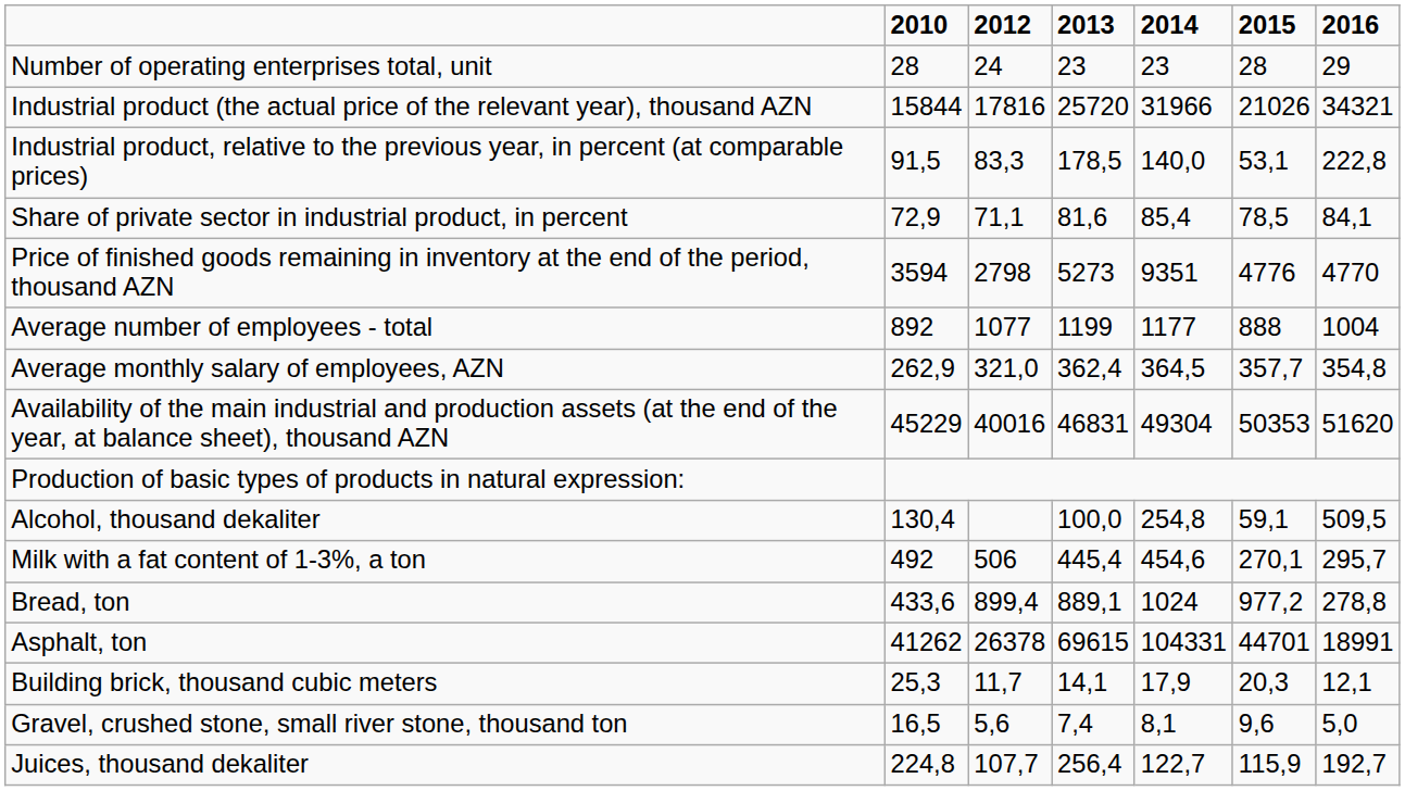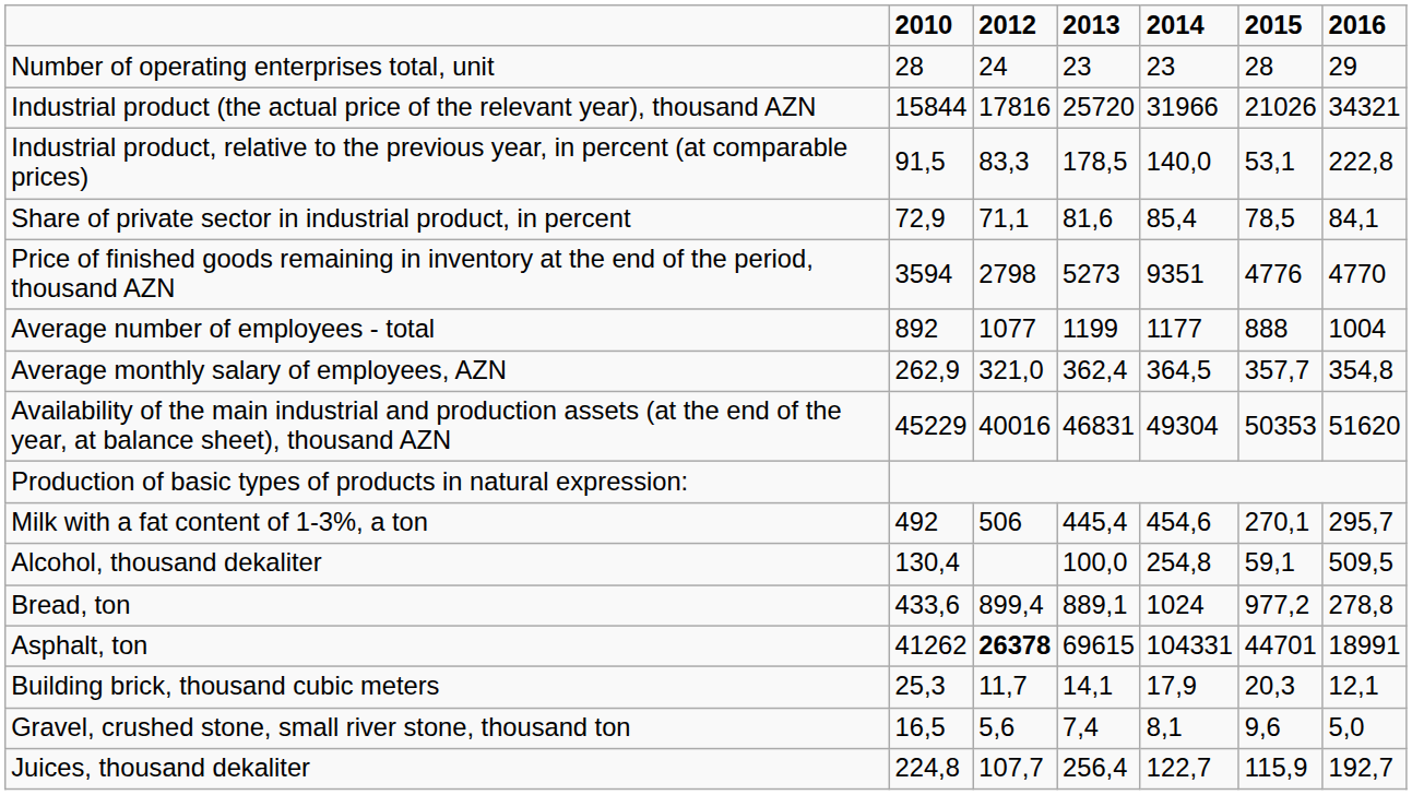 <table class="wikitable">
 <tr>
 <td></td>
 <td><strong>2010</strong></td>
 <td><strong>2012</strong></td>
 <td><strong>2013</strong></td>
 <td><strong>2014</strong></td>
 <td><strong>2015</strong></td>
 <td><strong>2016</strong></td>
 </tr>
 <tr>
 <td>Number  of operating enterprises total, unit</td>
 <td>28</td>
 <td>24</td>
 <td>23</td>
 <td>23</td>
 <td>28</td>
 <td>29</td>
 </tr>
 <tr>
 <td>Industrial  product (the actual price of the relevant year), thousand AZN</td>
 <td>15844</td>
 <td>17816</td>
 <td>25720</td>
 <td>31966</td>
 <td>21026</td>
 <td>34321</td>
 </tr>
 <tr>
 <td>Industrial  product, relative to the previous year, in percent (at comparable prices)</td>
 <td>91,5</td>
 <td>83,3</td>
 <td>178,5</td>
 <td>140,0</td>
 <td>53,1</td>
 <td>222,8</td>
 </tr>
 <tr>
 <td>Share  of private sector in industrial product, in percent</td>
 <td>72,9</td>
 <td>71,1</td>
 <td>81,6</td>
 <td>85,4</td>
 <td>78,5</td>
 <td>84,1</td>
 </tr>
 <tr>
 <td>Price  of finished goods remaining in inventory at the end of the period, thousand  AZN</td>
 <td>3594</td>
 <td>2798</td>
 <td>5273</td>
 <td>9351</td>
 <td>4776</td>
 <td>4770</td>
 </tr>
 <tr>
 <td>Average  number of employees - total</td>
 <td>892</td>
 <td>1077</td>
 <td>1199</td>
 <td>1177</td>
 <td>888</td>
 <td>1004</td>
 </tr>
 <tr>
 <td>Average  monthly salary of employees, AZN</td>
 <td>262,9</td>
 <td>321,0</td>
 <td>362,4</td>
 <td>364,5</td>
 <td>357,7</td>
 <td>354,8</td>
 </tr>
 <tr>
 <td>Availability  of the main industrial and production assets (at the end of the year, at  balance sheet), thousand AZN</td>
 <td>45229</td>
 <td>40016</td>
 <td>46831</td>
 <td>49304</td>
 <td>50353</td>
 <td>51620</td>
 </tr>
 <tr>
 <td>Production  of basic types of products in natural expression:</td>
 <td colspan="6"></td>
 </tr>
 <tr>
+<td>Milk with a fat content of 1-3%, a ton</td>
+<td>492</td>
+<td>506</td>
+<td>445,4</td>
+<td>454,6</td>
+<td>270,1</td>
+<td>295,7</td>
+</tr>
+<tr>
 <td>Alcohol,  thousand dekaliter</td>
 <td>130,4</td>
 <td></td>
 <td>100,0</td>
 <td>254,8</td>
 <td>59,1</td>
 <td>509,5</td>
-</tr>
-<tr>
-<td>Milk with a fat content of 1-3%, a ton</td>
-<td>492</td>
-<td>506</td>
-<td>445,4</td>
-<td>454,6</td>
-<td>270,1</td>
-<td>295,7</td>
 </tr>
 <tr>
 <td>Bread,  ton</td>
 <td>433,6</td>
 <td>899,4</td>
 <td>889,1</td>
 <td>1024</td>
 <td>977,2</td>
 <td>278,8</td>
 </tr>
 <tr>
 <td>Asphalt,  ton</td>
 <td>41262</td>
-<td>26378</td>
+<td><strong>26378</strong></td>
 <td>69615</td>
 <td>104331</td>
 <td>44701</td>
 <td>18991</td>
 </tr>
 <tr>
 <td>Building  brick, thousand cubic meters</td>
 <td>25,3</td>
 <td>11,7</td>
 <td>14,1</td>
 <td>17,9</td>
 <td>20,3</td>
 <td>12,1</td>
 </tr>
 <tr>
 <td>Gravel,  crushed stone, small river stone, thousand ton</td>
 <td>16,5</td>
 <td>5,6</td>
 <td>7,4</td>
 <td>8,1</td>
 <td>9,6</td>
 <td>5,0</td>
 </tr>
 <tr>
 <td>Juices,  thousand dekaliter</td>
 <td>224,8</td>
 <td>107,7</td>
 <td>256,4</td>
 <td>122,7</td>
 <td>115,9</td>
 <td>192,7</td>
 </tr>
 </table>
